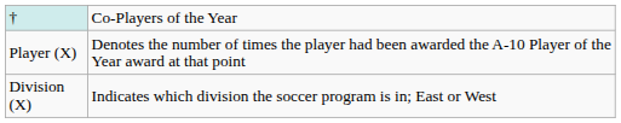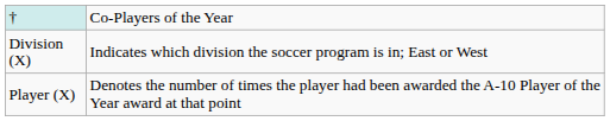 <table class="wikitable">
 <tr>
 <td style="background-color:#CFECEC;">†</td>
 <td>Co-Players of the Year</td>
 </tr>
 <tr>
+<td>Division (X)</td>
+<td>Indicates which division the soccer program is in; East or West</td>
+</tr>
+<tr>
 <td>Player (X)</td>
 <td>Denotes the number of times the player had been awarded the A-10 Player of the Year award at that point</td>
 </tr>
-<tr>
-<td>Division (X)</td>
-<td>Indicates which division the soccer program is in; East or West</td>
-</tr>
 </table>
